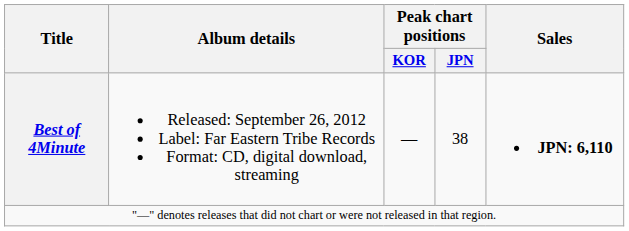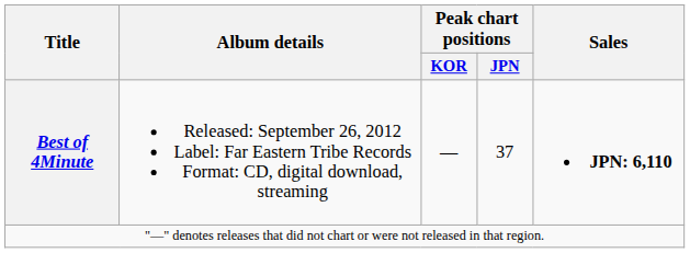 <table class="wikitable plainrowheaders" style="text-align:center;">
 <tr>
 <th scope="col" rowspan="2">Title</th>
 <th scope="col" rowspan="2">Album details</th>
 <th scope="col" colspan="2">Peak chart positions</th>
 <th scope="col" rowspan="2" style="width:8em">Sales</th>
 </tr>
 <tr>
 <th scope="col" style="width:3em;font-size:90%;"><a href='#'>KOR</a><br></th>
 <th scope="col" style="width:3em;font-size:90%;"><a href='#'>JPN</a><br></th>
 </tr>
 <tr>
 <th scope="row"><em><a href='#'>Best of 4Minute</a></em></th>
 <td><br><ul><li>Released: September 26, 2012 </li><li>Label: Far Eastern Tribe Records</li><li>Format: CD, digital download, streaming</li></ul></td>
 <td>—</td>
-<td>38</td>
+<td>37</td>
 <td><strong><br><ul><li>JPN: 6,110</li></ul></strong></td>
 </tr>
 <tr>
 <td colspan="5" style="text-align:center; font-size:9pt;">"—" denotes releases that did not chart or were not released in that region.</td>
 </tr>
 </table>
